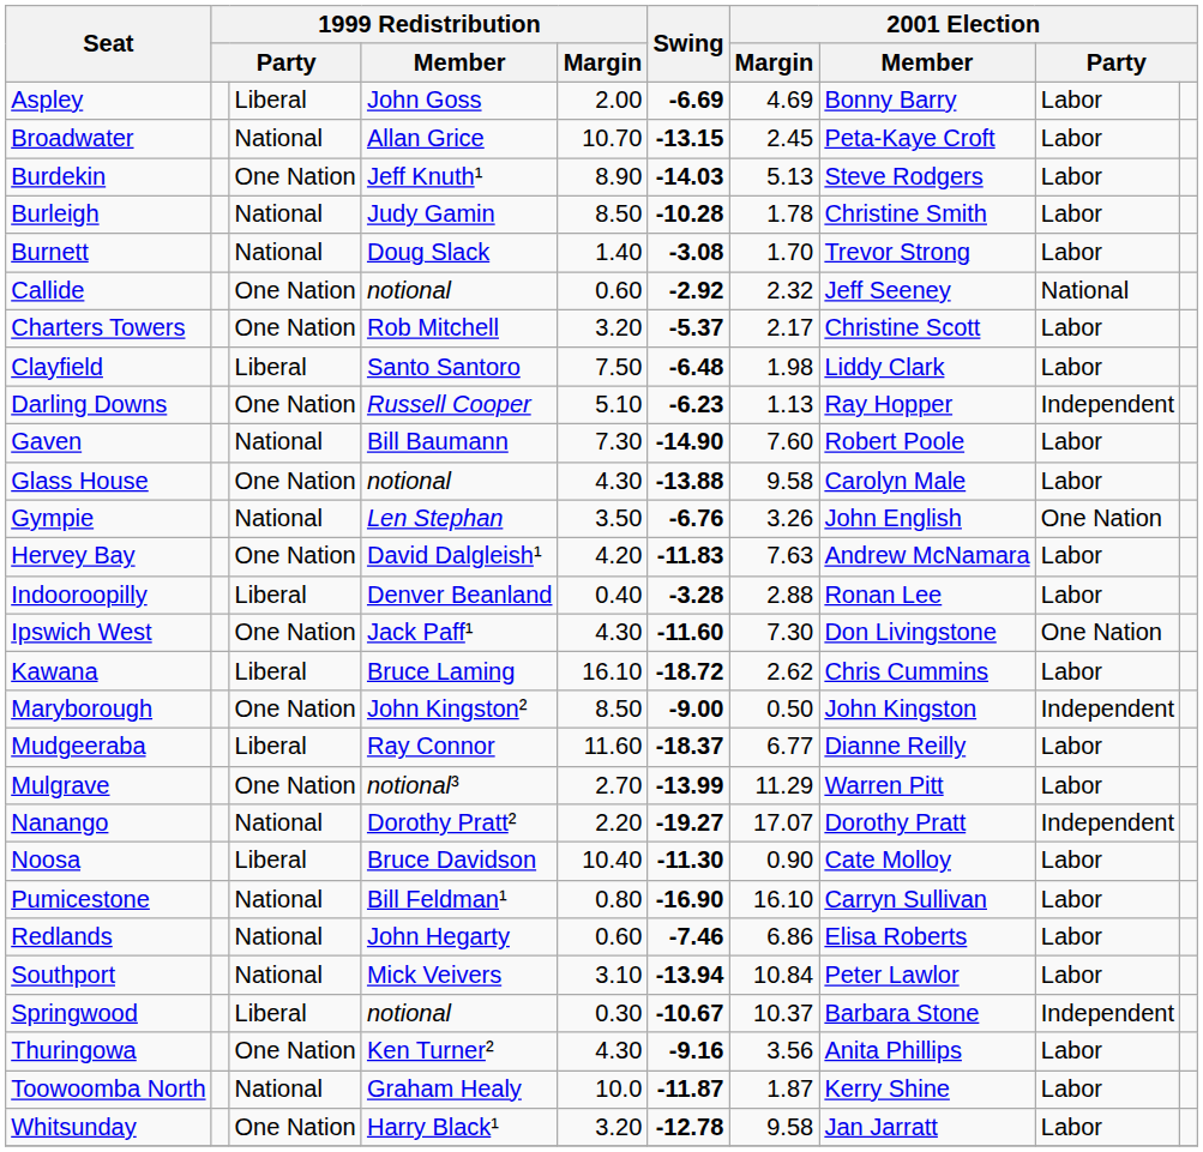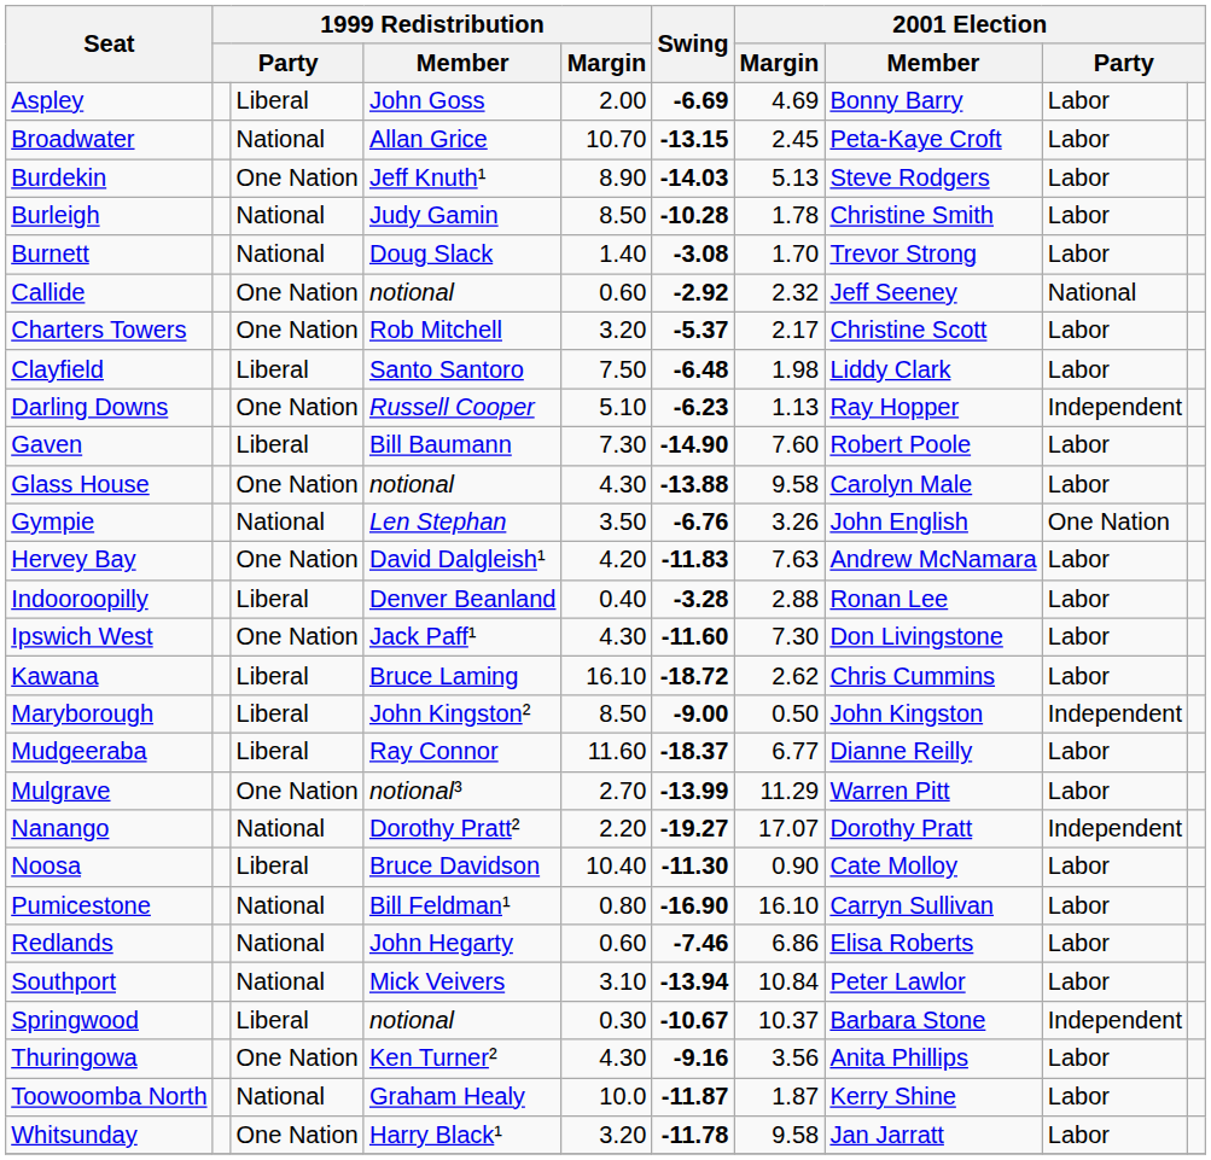 <table class="wikitable">
 <tr>
 <th rowspan="2" style="text-align:center">Seat</th>
 <th colspan="4" style="text-align:center">1999 Redistribution</th>
 <th rowspan="2" style="text-align:center">Swing</th>
 <th colspan="4" style="text-align:center">2001 Election</th>
 </tr>
 <tr>
 <th colspan="2" style="text-align:center">Party</th>
 <th style="text-align:center">Member</th>
 <th style="text-align:center">Margin</th>
 <th style="text-align:center">Margin</th>
 <th style="text-align:center">Member</th>
 <th colspan="2" style="text-align:center">Party</th>
 </tr>
 <tr>
 <td><a href='#'>Aspley</a></td>
 <td> </td>
 <td>Liberal</td>
 <td><a href='#'>John Goss</a></td>
 <td style="text-align:right;">2.00</td>
 <td style="text-align:right;"><strong>-6.69</strong></td>
 <td style="text-align:right;">4.69</td>
 <td><a href='#'>Bonny Barry</a></td>
 <td>Labor</td>
 <td> </td>
 </tr>
 <tr>
 <td><a href='#'>Broadwater</a></td>
 <td> </td>
 <td>National</td>
 <td><a href='#'>Allan Grice</a></td>
 <td style="text-align:right;">10.70</td>
 <td style="text-align:right;"><strong>-13.15</strong></td>
 <td style="text-align:right;">2.45</td>
 <td><a href='#'>Peta-Kaye Croft</a></td>
 <td>Labor</td>
 <td> </td>
 </tr>
 <tr>
 <td><a href='#'>Burdekin</a></td>
 <td> </td>
 <td>One Nation</td>
 <td><a href='#'>Jeff Knuth</a>¹</td>
 <td style="text-align:right;">8.90</td>
 <td style="text-align:right;"><strong>-14.03</strong></td>
 <td style="text-align:right;">5.13</td>
 <td><a href='#'>Steve Rodgers</a></td>
 <td>Labor</td>
 <td> </td>
 </tr>
 <tr>
 <td><a href='#'>Burleigh</a></td>
 <td> </td>
 <td>National</td>
 <td><a href='#'>Judy Gamin</a></td>
 <td style="text-align:right;">8.50</td>
 <td style="text-align:right;"><strong>-10.28</strong></td>
 <td style="text-align:right;">1.78</td>
 <td><a href='#'>Christine Smith</a></td>
 <td>Labor</td>
 <td> </td>
 </tr>
 <tr>
 <td><a href='#'>Burnett</a></td>
 <td> </td>
 <td>National</td>
 <td><a href='#'>Doug Slack</a></td>
 <td style="text-align:right;">1.40</td>
 <td style="text-align:right;"><strong>-3.08</strong></td>
 <td style="text-align:right;">1.70</td>
 <td><a href='#'>Trevor Strong</a></td>
 <td>Labor</td>
 <td> </td>
 </tr>
 <tr>
 <td><a href='#'>Callide</a></td>
 <td> </td>
 <td>One Nation</td>
 <td><em>notional</em></td>
 <td style="text-align:right;">0.60</td>
 <td style="text-align:right;"><strong>-2.92</strong></td>
 <td style="text-align:right;">2.32</td>
 <td><a href='#'>Jeff Seeney</a></td>
 <td>National</td>
 <td> </td>
 </tr>
 <tr>
 <td><a href='#'>Charters Towers</a></td>
 <td> </td>
 <td>One Nation</td>
 <td><a href='#'>Rob Mitchell</a></td>
 <td style="text-align:right;">3.20</td>
 <td style="text-align:right;"><strong>-5.37</strong></td>
 <td style="text-align:right;">2.17</td>
 <td><a href='#'>Christine Scott</a></td>
 <td>Labor</td>
 <td> </td>
 </tr>
 <tr>
 <td><a href='#'>Clayfield</a></td>
 <td> </td>
 <td>Liberal</td>
 <td><a href='#'>Santo Santoro</a></td>
 <td style="text-align:right;">7.50</td>
 <td style="text-align:right;"><strong>-6.48</strong></td>
 <td style="text-align:right;">1.98</td>
 <td><a href='#'>Liddy Clark</a></td>
 <td>Labor</td>
 <td> </td>
 </tr>
 <tr>
 <td><a href='#'>Darling Downs</a></td>
 <td> </td>
 <td>One Nation</td>
 <td><em><a href='#'>Russell Cooper</a></em></td>
 <td style="text-align:right;">5.10</td>
 <td style="text-align:right;"><strong>-6.23</strong></td>
 <td style="text-align:right;">1.13</td>
 <td><a href='#'>Ray Hopper</a></td>
 <td>Independent</td>
 <td> </td>
 </tr>
 <tr>
 <td><a href='#'>Gaven</a></td>
 <td> </td>
-<td>National</td>
+<td>Liberal</td>
 <td><a href='#'>Bill Baumann</a></td>
 <td style="text-align:right;">7.30</td>
 <td style="text-align:right;"><strong>-14.90</strong></td>
 <td style="text-align:right;">7.60</td>
 <td><a href='#'>Robert Poole</a></td>
 <td>Labor</td>
 <td> </td>
 </tr>
 <tr>
 <td><a href='#'>Glass House</a></td>
 <td> </td>
 <td>One Nation</td>
 <td><em>notional</em></td>
 <td style="text-align:right;">4.30</td>
 <td style="text-align:right;"><strong>-13.88</strong></td>
 <td style="text-align:right;">9.58</td>
 <td><a href='#'>Carolyn Male</a></td>
 <td>Labor</td>
 <td> </td>
 </tr>
 <tr>
 <td><a href='#'>Gympie</a></td>
 <td> </td>
 <td>National</td>
 <td><em><a href='#'>Len Stephan</a></em></td>
 <td style="text-align:right;">3.50</td>
 <td style="text-align:right;"><strong>-6.76</strong></td>
 <td style="text-align:right;">3.26</td>
 <td><a href='#'>John English</a></td>
 <td>One Nation</td>
 <td> </td>
 </tr>
 <tr>
 <td><a href='#'>Hervey Bay</a></td>
 <td> </td>
 <td>One Nation</td>
 <td><a href='#'>David Dalgleish</a>¹</td>
 <td style="text-align:right;">4.20</td>
 <td style="text-align:right;"><strong>-11.83</strong></td>
 <td style="text-align:right;">7.63</td>
 <td><a href='#'>Andrew McNamara</a></td>
 <td>Labor</td>
 <td> </td>
 </tr>
 <tr>
 <td><a href='#'>Indooroopilly</a></td>
 <td> </td>
 <td>Liberal</td>
 <td><a href='#'>Denver Beanland</a></td>
 <td style="text-align:right;">0.40</td>
 <td style="text-align:right;"><strong>-3.28</strong></td>
 <td style="text-align:right;">2.88</td>
 <td><a href='#'>Ronan Lee</a></td>
 <td>Labor</td>
 <td> </td>
 </tr>
 <tr>
 <td><a href='#'>Ipswich West</a></td>
 <td> </td>
 <td>One Nation</td>
 <td><a href='#'>Jack Paff</a>¹</td>
 <td style="text-align:right;">4.30</td>
 <td style="text-align:right;"><strong>-11.60</strong></td>
 <td style="text-align:right;">7.30</td>
 <td><a href='#'>Don Livingstone</a></td>
-<td>One Nation</td>
+<td>Labor</td>
 <td> </td>
 </tr>
 <tr>
 <td><a href='#'>Kawana</a></td>
 <td> </td>
 <td>Liberal</td>
 <td><a href='#'>Bruce Laming</a></td>
 <td style="text-align:right;">16.10</td>
 <td style="text-align:right;"><strong>-18.72</strong></td>
 <td style="text-align:right;">2.62</td>
 <td><a href='#'>Chris Cummins</a></td>
 <td>Labor</td>
 <td> </td>
 </tr>
 <tr>
 <td><a href='#'>Maryborough</a></td>
 <td> </td>
-<td>One Nation</td>
+<td>Liberal</td>
 <td><a href='#'>John Kingston</a>²</td>
 <td style="text-align:right;">8.50</td>
 <td style="text-align:right;"><strong>-9.00</strong></td>
 <td style="text-align:right;">0.50</td>
 <td><a href='#'>John Kingston</a></td>
 <td>Independent</td>
 <td> </td>
 </tr>
 <tr>
 <td><a href='#'>Mudgeeraba</a></td>
 <td> </td>
 <td>Liberal</td>
 <td><a href='#'>Ray Connor</a></td>
 <td style="text-align:right;">11.60</td>
 <td style="text-align:right;"><strong>-18.37</strong></td>
 <td style="text-align:right;">6.77</td>
 <td><a href='#'>Dianne Reilly</a></td>
 <td>Labor</td>
 <td> </td>
 </tr>
 <tr>
 <td><a href='#'>Mulgrave</a></td>
 <td> </td>
 <td>One Nation</td>
 <td><em>notional</em>³</td>
 <td style="text-align:right;">2.70</td>
 <td style="text-align:right;"><strong>-13.99</strong></td>
 <td style="text-align:right;">11.29</td>
 <td><a href='#'>Warren Pitt</a></td>
 <td>Labor</td>
 <td> </td>
 </tr>
 <tr>
 <td><a href='#'>Nanango</a></td>
 <td> </td>
 <td>National</td>
 <td><a href='#'>Dorothy Pratt</a>²</td>
 <td style="text-align:right;">2.20</td>
 <td style="text-align:right;"><strong>-19.27</strong></td>
 <td style="text-align:right;">17.07</td>
 <td><a href='#'>Dorothy Pratt</a></td>
 <td>Independent</td>
 <td> </td>
 </tr>
 <tr>
 <td><a href='#'>Noosa</a></td>
 <td> </td>
 <td>Liberal</td>
 <td><a href='#'>Bruce Davidson</a></td>
 <td style="text-align:right;">10.40</td>
 <td style="text-align:right;"><strong>-11.30</strong></td>
 <td style="text-align:right;">0.90</td>
 <td><a href='#'>Cate Molloy</a></td>
 <td>Labor</td>
 <td> </td>
 </tr>
 <tr>
 <td><a href='#'>Pumicestone</a></td>
 <td> </td>
 <td>National</td>
 <td><a href='#'>Bill Feldman</a>¹</td>
 <td style="text-align:right;">0.80</td>
 <td style="text-align:right;"><strong>-16.90</strong></td>
 <td style="text-align:right;">16.10</td>
 <td><a href='#'>Carryn Sullivan</a></td>
 <td>Labor</td>
 <td> </td>
 </tr>
 <tr>
 <td><a href='#'>Redlands</a></td>
 <td> </td>
 <td>National</td>
 <td><a href='#'>John Hegarty</a></td>
 <td style="text-align:right;">0.60</td>
 <td style="text-align:right;"><strong>-7.46</strong></td>
 <td style="text-align:right;">6.86</td>
 <td><a href='#'>Elisa Roberts</a></td>
 <td>Labor</td>
 <td> </td>
 </tr>
 <tr>
 <td><a href='#'>Southport</a></td>
 <td> </td>
 <td>National</td>
 <td><a href='#'>Mick Veivers</a></td>
 <td style="text-align:right;">3.10</td>
 <td style="text-align:right;"><strong>-13.94</strong></td>
 <td style="text-align:right;">10.84</td>
 <td><a href='#'>Peter Lawlor</a></td>
 <td>Labor</td>
 <td> </td>
 </tr>
 <tr>
 <td><a href='#'>Springwood</a></td>
 <td> </td>
 <td>Liberal</td>
 <td><em>notional</em></td>
 <td style="text-align:right;">0.30</td>
 <td style="text-align:right;"><strong>-10.67</strong></td>
 <td style="text-align:right;">10.37</td>
 <td><a href='#'>Barbara Stone</a></td>
 <td>Independent</td>
 <td> </td>
 </tr>
 <tr>
 <td><a href='#'>Thuringowa</a></td>
 <td> </td>
 <td>One Nation</td>
 <td><a href='#'>Ken Turner</a>²</td>
 <td style="text-align:right;">4.30</td>
 <td style="text-align:right;"><strong>-9.16</strong></td>
 <td style="text-align:right;">3.56</td>
 <td><a href='#'>Anita Phillips</a></td>
 <td>Labor</td>
 <td> </td>
 </tr>
 <tr>
 <td><a href='#'>Toowoomba North</a></td>
 <td> </td>
 <td>National</td>
 <td><a href='#'>Graham Healy</a></td>
 <td style="text-align:right;">10.0</td>
 <td style="text-align:right;"><strong>-11.87</strong></td>
 <td style="text-align:right;">1.87</td>
 <td><a href='#'>Kerry Shine</a></td>
 <td>Labor</td>
 <td> </td>
 </tr>
 <tr>
 <td><a href='#'>Whitsunday</a></td>
 <td> </td>
 <td>One Nation</td>
 <td><a href='#'>Harry Black</a>¹</td>
 <td style="text-align:right;">3.20</td>
-<td style="text-align:right;"><strong>-12.78</strong></td>
+<td style="text-align:right;"><strong>-11.78</strong></td>
 <td style="text-align:right;">9.58</td>
 <td><a href='#'>Jan Jarratt</a></td>
 <td>Labor</td>
 <td> </td>
 </tr>
 <tr>
 </tr>
 </table>
